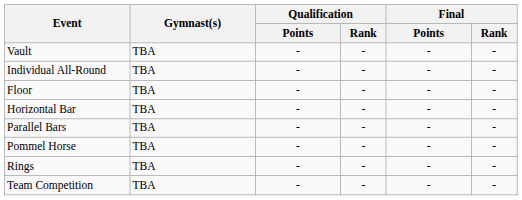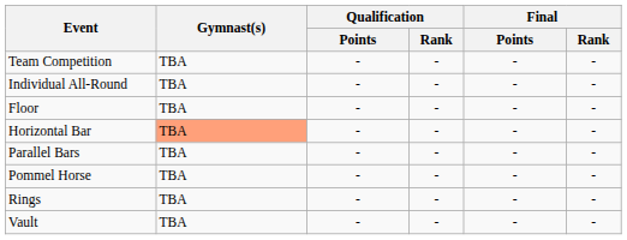 <table class=wikitable style="font-size:90%">
 <tr>
 <th rowspan="2" width=150>Event</th>
 <th rowspan="2" width=150>Gymnast(s)</th>
 <th colspan="2" width=150>Qualification</th>
 <th colspan="2" width=150>Final</th>
 </tr>
 <tr>
 <th width=100>Points</th>
 <th width=50>Rank</th>
 <th width=100>Points</th>
 <th width=50>Rank</th>
 </tr>
 <tr>
-<td>Vault</td>
+<td>Team Competition</td>
 <td>TBA</td>
 <td align="center">-</td>
 <td align="center">-</td>
 <td align="center">-</td>
 <td align="center">-</td>
 </tr>
 <tr>
 <td>Individual All-Round</td>
 <td>TBA</td>
 <td align="center">-</td>
 <td align="center">-</td>
 <td align="center">-</td>
 <td align="center">-</td>
 </tr>
 <tr>
 <td>Floor</td>
 <td>TBA</td>
 <td align="center">-</td>
 <td align="center">-</td>
 <td align="center">-</td>
 <td align="center">-</td>
 </tr>
 <tr>
 <td>Horizontal Bar</td>
-<td>TBA</td>
+<td style="background: lightsalmon;">TBA</td>
 <td align="center">-</td>
 <td align="center">-</td>
 <td align="center">-</td>
 <td align="center">-</td>
 </tr>
 <tr>
 <td>Parallel Bars</td>
 <td>TBA</td>
 <td align="center">-</td>
 <td align="center">-</td>
 <td align="center">-</td>
 <td align="center">-</td>
 </tr>
 <tr>
 <td>Pommel Horse</td>
 <td>TBA</td>
 <td align="center">-</td>
 <td align="center">-</td>
 <td align="center">-</td>
 <td align="center">-</td>
 </tr>
 <tr>
 <td>Rings</td>
 <td>TBA</td>
 <td align="center">-</td>
 <td align="center">-</td>
 <td align="center">-</td>
 <td align="center">-</td>
 </tr>
 <tr>
-<td>Team Competition</td>
+<td>Vault</td>
 <td>TBA</td>
 <td align="center">-</td>
 <td align="center">-</td>
 <td align="center">-</td>
 <td align="center">-</td>
 </tr>
 </table>
